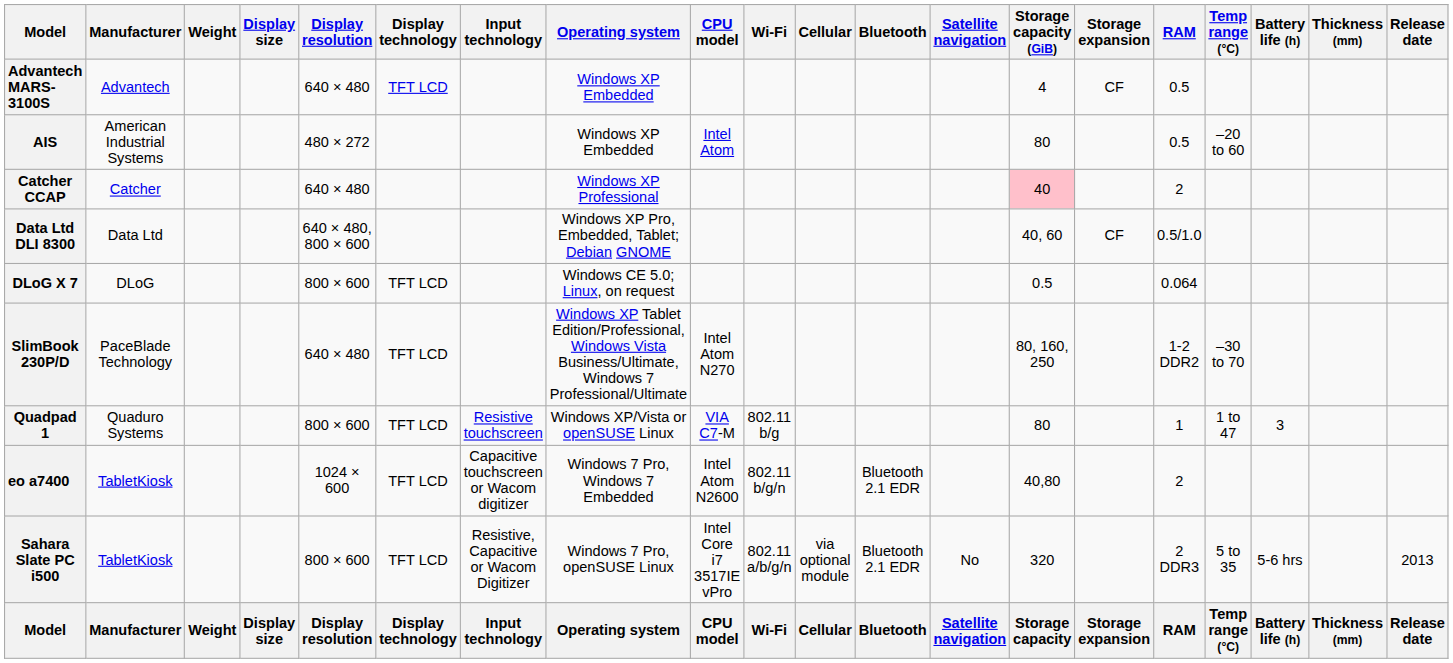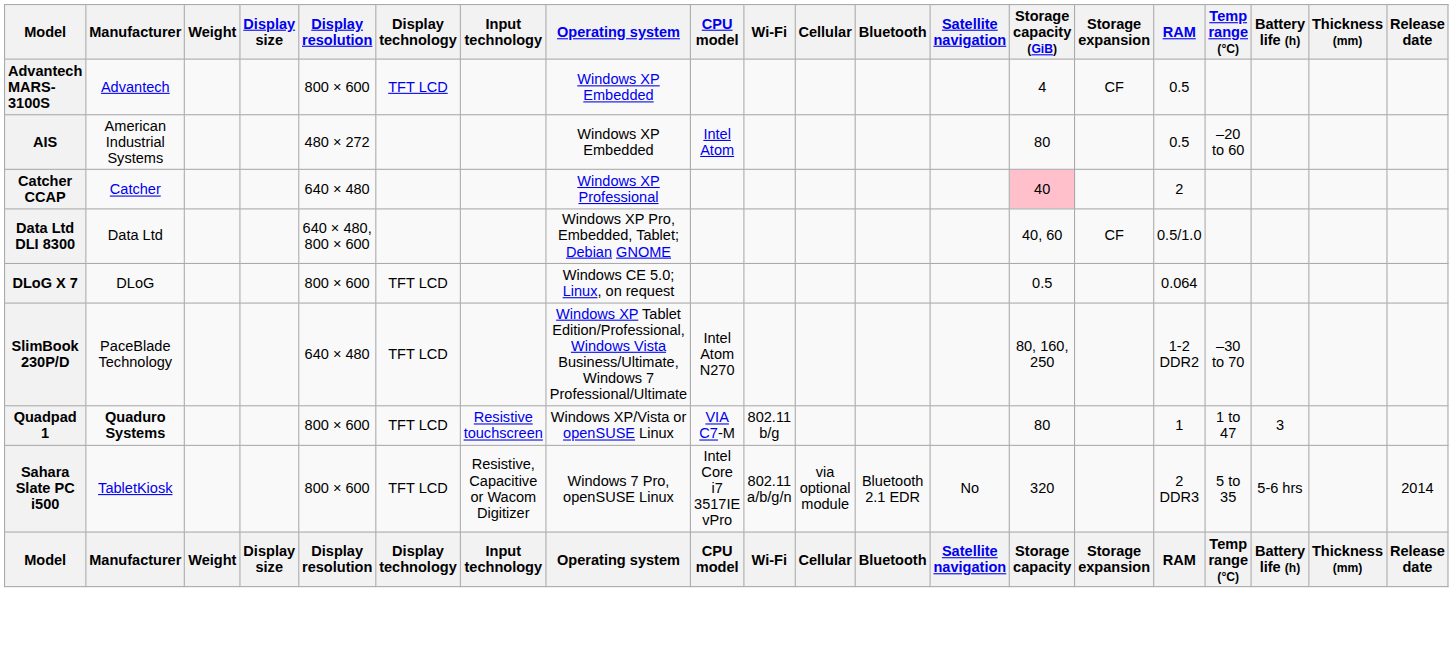 <table class="wikitable sortable" style="font-size: 85%; text-align: center; width: auto;">
 <tr>
 <th>Model</th>
 <th>Manufacturer</th>
 <th>Weight</th>
 <th><a href='#'>Display</a> size</th>
 <th><a href='#'>Display resolution</a></th>
 <th>Display technology</th>
 <th>Input technology</th>
 <th><a href='#'>Operating system</a></th>
 <th><a href='#'>CPU</a> model</th>
 <th>Wi-Fi</th>
 <th>Cellular</th>
 <th>Bluetooth</th>
 <th><a href='#'>Satellite navigation</a></th>
 <th>Storage capacity <small>(<a href='#'>GiB</a>)</small></th>
 <th>Storage expansion</th>
 <th><a href='#'>RAM</a> <small></small></th>
 <th><a href='#'>Temp range</a> <small>(°C)</small></th>
 <th>Battery life <small>(h)</small></th>
 <th>Thickness <small>(mm)</small></th>
 <th>Release date</th>
 </tr>
 <tr>
 <th style="text-align:left;" scope="col">Advantech MARS-3100S</th>
 <td><a href='#'>Advantech</a></td>
 <td></td>
 <td></td>
-<td>640 × 480</td>
+<td>800 × 600</td>
 <td><a href='#'>TFT LCD</a></td>
 <td></td>
 <td><a href='#'>Windows XP Embedded</a></td>
 <td></td>
 <td></td>
 <td></td>
 <td></td>
 <td></td>
 <td>4</td>
 <td>CF</td>
 <td>0.5</td>
 <td></td>
 <td></td>
 <td></td>
 <td></td>
 </tr>
 <tr>
 <th align=left>AIS</th>
 <td>American Industrial Systems</td>
 <td></td>
 <td></td>
 <td>480 × 272</td>
 <td></td>
 <td></td>
 <td>Windows XP Embedded</td>
 <td><a href='#'>Intel Atom</a></td>
 <td></td>
 <td></td>
 <td></td>
 <td></td>
 <td>80</td>
 <td></td>
 <td>0.5</td>
 <td>–20 to 60</td>
 <td></td>
 <td></td>
 <td></td>
 </tr>
 <tr>
 <th align=left>Catcher CCAP</th>
 <td><a href='#'>Catcher</a></td>
 <td></td>
 <td></td>
 <td>640 × 480</td>
 <td></td>
 <td></td>
 <td><a href='#'>Windows XP Professional</a></td>
 <td></td>
 <td></td>
 <td></td>
 <td></td>
 <td></td>
 <td style="background: pink;">40</td>
 <td></td>
 <td>2</td>
 <td></td>
 <td></td>
 <td></td>
 <td></td>
 </tr>
 <tr>
 <th align=left>Data Ltd DLI 8300</th>
 <td>Data Ltd</td>
 <td></td>
 <td></td>
 <td>640 × 480, 800 × 600</td>
 <td></td>
 <td></td>
 <td>Windows XP Pro, Embedded, Tablet; <a href='#'>Debian</a> <a href='#'>GNOME</a></td>
 <td></td>
 <td></td>
 <td></td>
 <td></td>
 <td></td>
 <td>40, 60</td>
 <td>CF</td>
 <td>0.5/1.0</td>
 <td></td>
 <td></td>
 <td></td>
 <td></td>
 </tr>
 <tr>
 <th align=left>DLoG X 7</th>
 <td>DLoG</td>
 <td></td>
 <td></td>
 <td>800 × 600</td>
 <td>TFT LCD</td>
 <td></td>
 <td>Windows CE 5.0;<br><a href='#'>Linux</a>, on request</td>
 <td></td>
 <td></td>
 <td></td>
 <td></td>
 <td></td>
 <td>0.5</td>
 <td></td>
 <td>0.064</td>
 <td></td>
 <td></td>
 <td></td>
 <td></td>
 </tr>
 <tr>
 <th align=left>SlimBook 230P/D</th>
 <td>PaceBlade Technology</td>
 <td></td>
 <td></td>
 <td>640 × 480</td>
 <td>TFT LCD</td>
 <td></td>
 <td><a href='#'>Windows XP</a> Tablet Edition/Professional,<br><a href='#'>Windows Vista</a> Business/Ultimate,<br>Windows 7 Professional/Ultimate</td>
 <td>Intel Atom N270</td>
 <td></td>
 <td></td>
 <td></td>
 <td></td>
 <td>80, 160, 250</td>
 <td></td>
 <td>1-2 DDR2</td>
 <td>–30 to 70</td>
 <td></td>
 <td></td>
 <td></td>
 </tr>
 <tr>
 <th align=left>Quadpad 1</th>
-<td>Quaduro Systems</td>
+<td><strong>Quaduro Systems</strong></td>
 <td></td>
 <td></td>
 <td>800 × 600</td>
 <td>TFT LCD</td>
 <td><a href='#'>Resistive touchscreen</a></td>
 <td>Windows XP/Vista or <a href='#'>openSUSE</a> Linux</td>
 <td><a href='#'>VIA C7</a>-M</td>
 <td>802.11 b/g</td>
 <td></td>
 <td></td>
 <td></td>
 <td>80</td>
 <td></td>
 <td>1</td>
 <td>1 to 47</td>
 <td>3</td>
-<td></td>
-<td></td>
-</tr>
-<tr>
-<th style="text-align:left;" scope="col">eo a7400 </th>
-<td><a href='#'>TabletKiosk</a></td>
-<td></td>
-<td></td>
-<td>1024 × 600</td>
-<td>TFT LCD</td>
-<td>Capacitive touchscreen or Wacom digitizer</td>
-<td>Windows 7 Pro, Windows 7 Embedded</td>
-<td>Intel Atom N2600</td>
-<td>802.11 b/g/n</td>
-<td></td>
-<td>Bluetooth 2.1 EDR</td>
-<td></td>
-<td>40,80</td>
-<td></td>
-<td>2</td>
-<td></td>
-<td></td>
 <td></td>
 <td></td>
 </tr>
 <tr>
 <th align=left>Sahara Slate PC i500 </th>
 <td><a href='#'>TabletKiosk</a></td>
 <td></td>
 <td></td>
 <td>800 × 600</td>
 <td>TFT LCD</td>
 <td>Resistive, Capacitive or Wacom Digitizer</td>
 <td>Windows 7 Pro, openSUSE Linux</td>
 <td>Intel Core i7 3517IE vPro</td>
 <td>802.11 a/b/g/n</td>
 <td>via optional module</td>
 <td>Bluetooth 2.1 EDR</td>
 <td>No</td>
 <td>320</td>
 <td></td>
 <td>2 DDR3</td>
 <td>5 to 35</td>
 <td>5-6 hrs</td>
 <td></td>
-<td>2013</td>
+<td>2014</td>
 </tr>
 <tr class="sortbottom">
 <th>Model</th>
 <th>Manufacturer</th>
 <th>Weight</th>
 <th>Display size</th>
 <th>Display resolution</th>
 <th>Display technology</th>
 <th>Input technology</th>
 <th>Operating system</th>
 <th>CPU model</th>
 <th>Wi-Fi</th>
 <th>Cellular</th>
 <th>Bluetooth</th>
 <th><a href='#'>Satellite navigation</a></th>
 <th>Storage capacity <small></small></th>
 <th>Storage expansion</th>
 <th>RAM <small></small></th>
 <th>Temp range <small>(°C)</small></th>
 <th>Battery life <small>(h)</small></th>
 <th>Thickness <small>(mm)</small></th>
 <th>Release date</th>
 </tr>
 </table>
